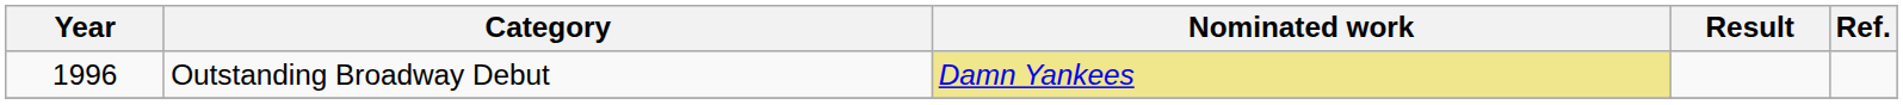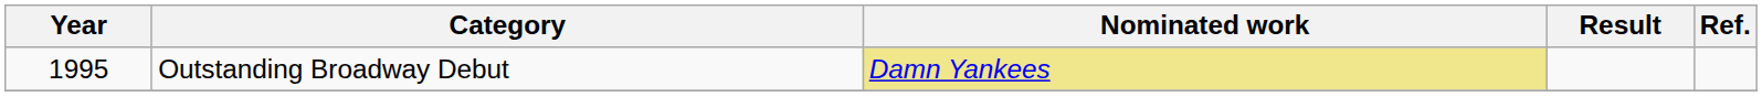 <table class=wikitable>
 <tr>
 <th scope="col" style="width:5em;">Year</th>
 <th scope="col" style="width:26em;">Category</th>
 <th scope="col" style="width:25em;">Nominated work</th>
 <th scope="col" style="width:5em;">Result</th>
 <th>Ref.</th>
 </tr>
 <tr>
-<td style="text-align:center;">1996</td>
+<td style="text-align:center;">1995</td>
 <td>Outstanding Broadway Debut</td>
 <td style="background: khaki;"><em><a href='#'>Damn Yankees</a></em></td>
 <td></td>
 <td></td>
 </tr>
 <tr>
 </tr>
 </table>
